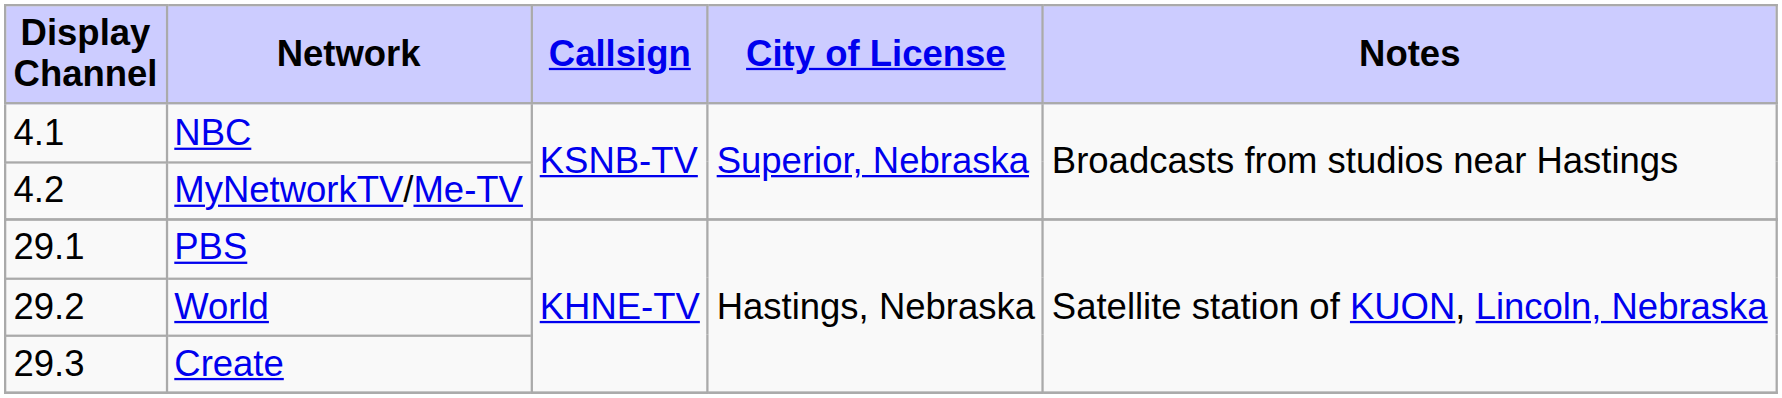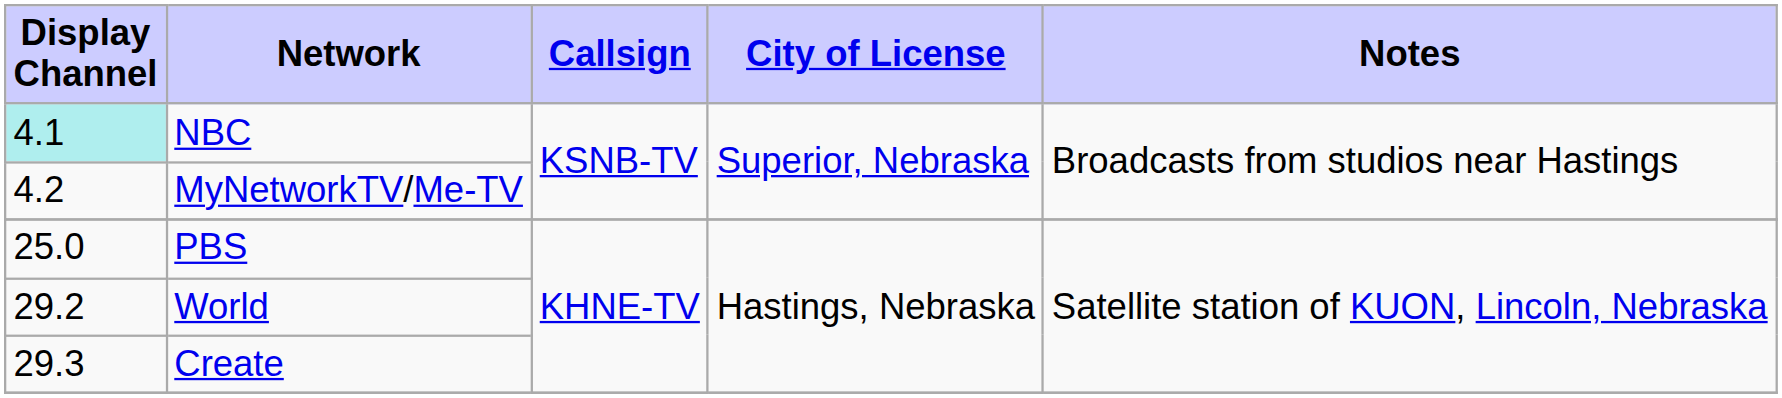 <table class="wikitable" border="1">
 <tr>
 <th style="background:#ccccff;"><strong>Display<br>Channel</strong></th>
 <th style="background:#ccccff;"><strong>Network</strong></th>
 <th style="background:#ccccff;"><strong><a href='#'>Callsign</a></strong></th>
 <th style="background:#ccccff;"><strong><a href='#'>City of License</a></strong></th>
 <th style="background:#ccccff;"><strong>Notes</strong></th>
 </tr>
 <tr>
-<td rowspan=1>4.1</td>
+<td rowspan=1 style="background: paleturquoise;">4.1</td>
 <td rowspan=1><a href='#'>NBC</a></td>
 <td rowspan=2><a href='#'>KSNB-TV</a></td>
 <td rowspan=2><a href='#'>Superior, Nebraska</a></td>
 <td rowspan=2>Broadcasts from studios near Hastings</td>
 </tr>
 <tr>
 <td>4.2</td>
 <td><a href='#'>MyNetworkTV</a>/<a href='#'>Me-TV</a></td>
 </tr>
 <tr>
 </tr>
 <tr>
-<td rowspan=1>29.1</td>
+<td rowspan=1>25.0</td>
 <td rowspan=1><a href='#'>PBS</a></td>
 <td rowspan=3><a href='#'>KHNE-TV</a></td>
 <td rowspan=3>Hastings, Nebraska</td>
 <td rowspan=3>Satellite station of <a href='#'>KUON</a>, <a href='#'>Lincoln, Nebraska</a></td>
 </tr>
 <tr>
 <td>29.2</td>
 <td><a href='#'>World</a></td>
 </tr>
 <tr>
 <td>29.3</td>
 <td><a href='#'>Create</a></td>
 </tr>
 <tr>
 </tr>
 </table>
